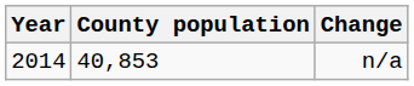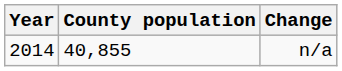 <table class="wikitable">
 <tr>
 <th>Year</th>
 <th>County population</th>
 <th>Change</th>
 </tr>
 <tr>
 <td>2014</td>
-<td>40,853</td>
+<td>40,855</td>
 <td align="right">n/a</td>
 </tr>
 </table>
